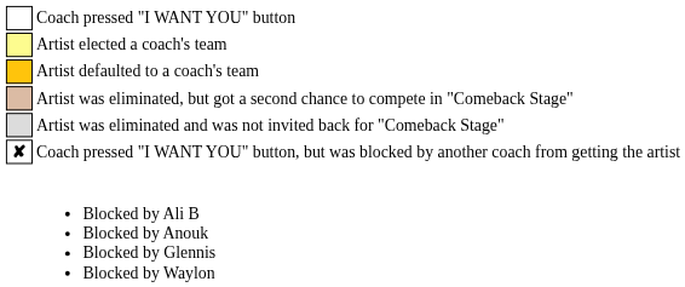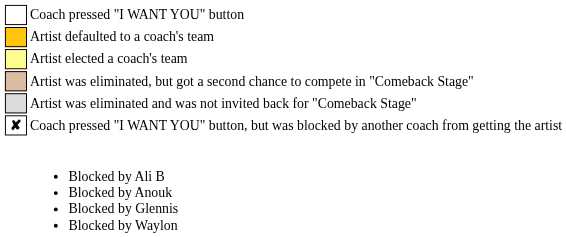 <table class="toccolours" style="font-size: 90%; white-space: nowrap;">
 <tr>
 <td style="background:white; border:1px solid black;"> <strong></strong> </td>
 <td>Coach pressed "I WANT YOU" button</td>
 </tr>
 <tr>
+<td style="background:#ffc40c; border:1px solid black;">    </td>
+<td>Artist defaulted to a coach's team</td>
+</tr>
+<tr>
 <td style="background:#fdfc8f; border:1px solid black;">    </td>
 <td style="padding-right: 8px">Artist elected a coach's team</td>
-</tr>
-<tr>
-<td style="background:#ffc40c; border:1px solid black;">    </td>
-<td>Artist defaulted to a coach's team</td>
 </tr>
 <tr>
 <td style="background:#dbbba4; border: 1px solid black">    </td>
 <td>Artist was eliminated, but got a second chance to compete in "Comeback Stage"</td>
 </tr>
 <tr>
 <td style="background:#dcdcdc; border:1px solid black;">    </td>
 <td>Artist was eliminated and was not invited back for "Comeback Stage"</td>
 </tr>
 <tr>
 <td style="background: white; border:1px solid black"> <strong>✘</strong> </td>
 <td>Coach pressed "I WANT YOU" button, but was blocked by another coach from getting the artist</td>
 </tr>
 <tr>
 <td></td>
 <td><br><ul><li> Blocked by Ali B</li><li> Blocked by Anouk</li><li> Blocked by Glennis</li><li> Blocked by Waylon</li></ul></td>
 </tr>
 </table>
